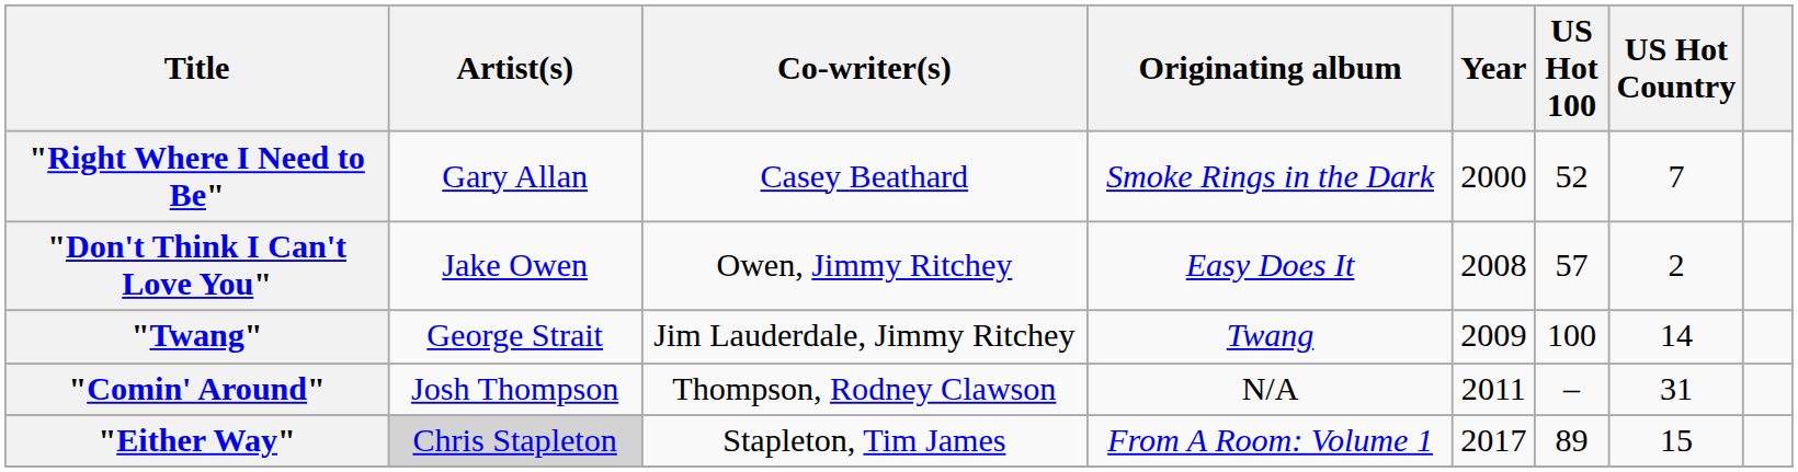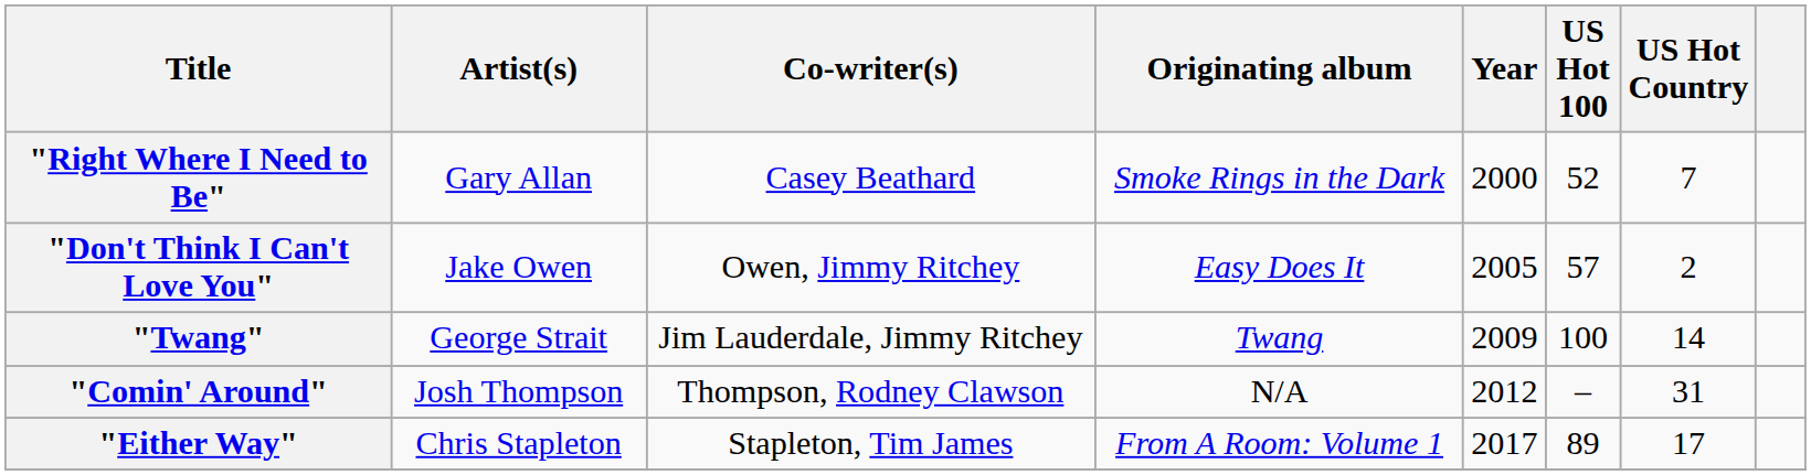 <table class="wikitable sortable plainrowheaders" style="text-align:center;">
 <tr>
 <th scope="col" style="width:18em;">Title</th>
 <th scope="col" style="width:10em;">Artist(s)</th>
 <th scope="col" style="width:21em;" class="unsortable">Co-writer(s)</th>
 <th scope="col" style="width:16em;">Originating album</th>
 <th scope="col" style="width:2em;">Year</th>
 <th scope="col" style="width:2em;">US Hot 100</th>
 <th scope="col" style="width:2em;">US Hot<br>Country</th>
 <th scope="col" style="width:2em;" class="unsortable"></th>
 </tr>
 <tr>
 <th scope="row">"<a href='#'>Right Where I Need to Be</a>"</th>
 <td><a href='#'>Gary Allan</a></td>
 <td><a href='#'>Casey Beathard</a></td>
 <td><em><a href='#'>Smoke Rings in the Dark</a></em></td>
 <td>2000</td>
 <td>52</td>
 <td>7</td>
 <td></td>
 </tr>
 <tr>
 <th scope="row">"<a href='#'>Don't Think I Can't Love You</a>"</th>
 <td><a href='#'>Jake Owen</a></td>
 <td>Owen, <a href='#'>Jimmy Ritchey</a></td>
 <td><em><a href='#'>Easy Does It</a></em></td>
-<td>2008</td>
+<td>2005</td>
 <td>57</td>
 <td>2</td>
 <td></td>
 </tr>
 <tr>
 <th scope="row">"<a href='#'>Twang</a>"</th>
 <td><a href='#'>George Strait</a></td>
 <td>Jim Lauderdale, Jimmy Ritchey</td>
 <td><em><a href='#'>Twang</a></em></td>
 <td>2009</td>
 <td>100</td>
 <td>14</td>
 <td></td>
 </tr>
 <tr>
 <th scope="row">"<a href='#'>Comin' Around</a>"</th>
 <td><a href='#'>Josh Thompson</a></td>
 <td>Thompson, <a href='#'>Rodney Clawson</a></td>
 <td>N/A </td>
-<td>2011</td>
+<td>2012</td>
 <td>–</td>
 <td>31</td>
 <td></td>
 </tr>
 <tr>
 <th scope="row">"<a href='#'>Either Way</a>"</th>
-<td style="background: lightgrey;"><a href='#'>Chris Stapleton</a></td>
+<td><a href='#'>Chris Stapleton</a></td>
 <td>Stapleton, <a href='#'>Tim James</a></td>
 <td><em><a href='#'>From A Room: Volume 1</a></em></td>
 <td>2017</td>
 <td>89</td>
-<td>15</td>
+<td>17</td>
 <td></td>
 </tr>
 <tr>
 </tr>
 </table>
